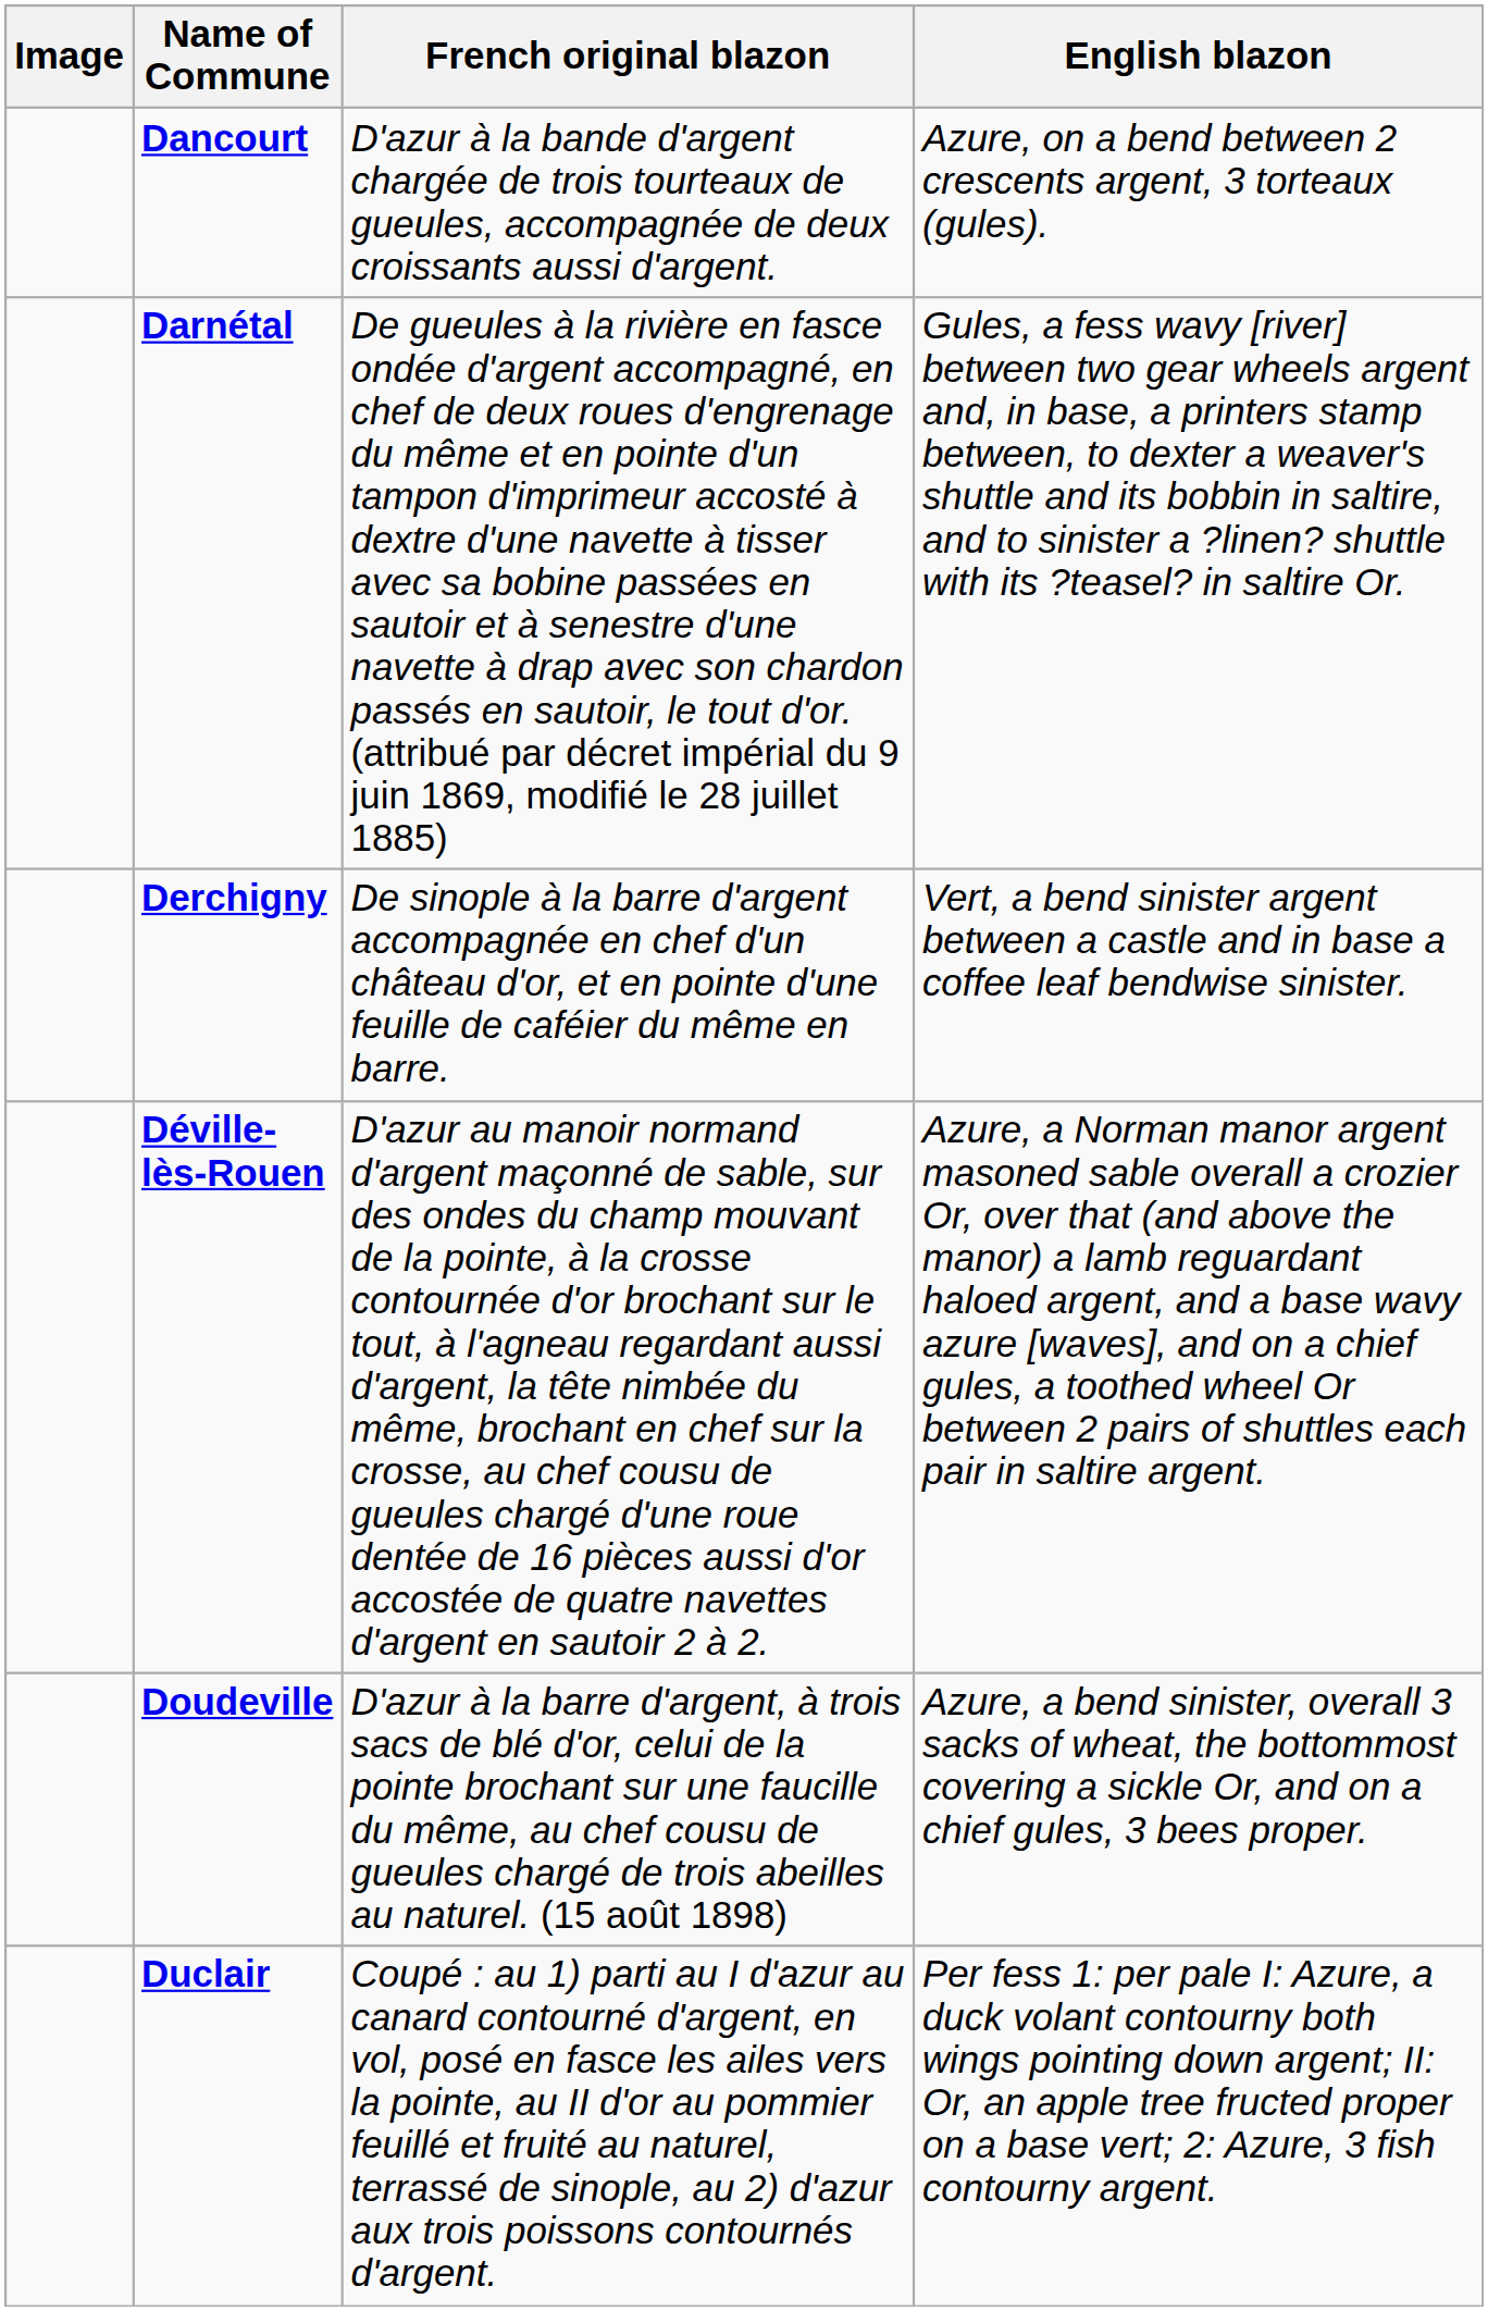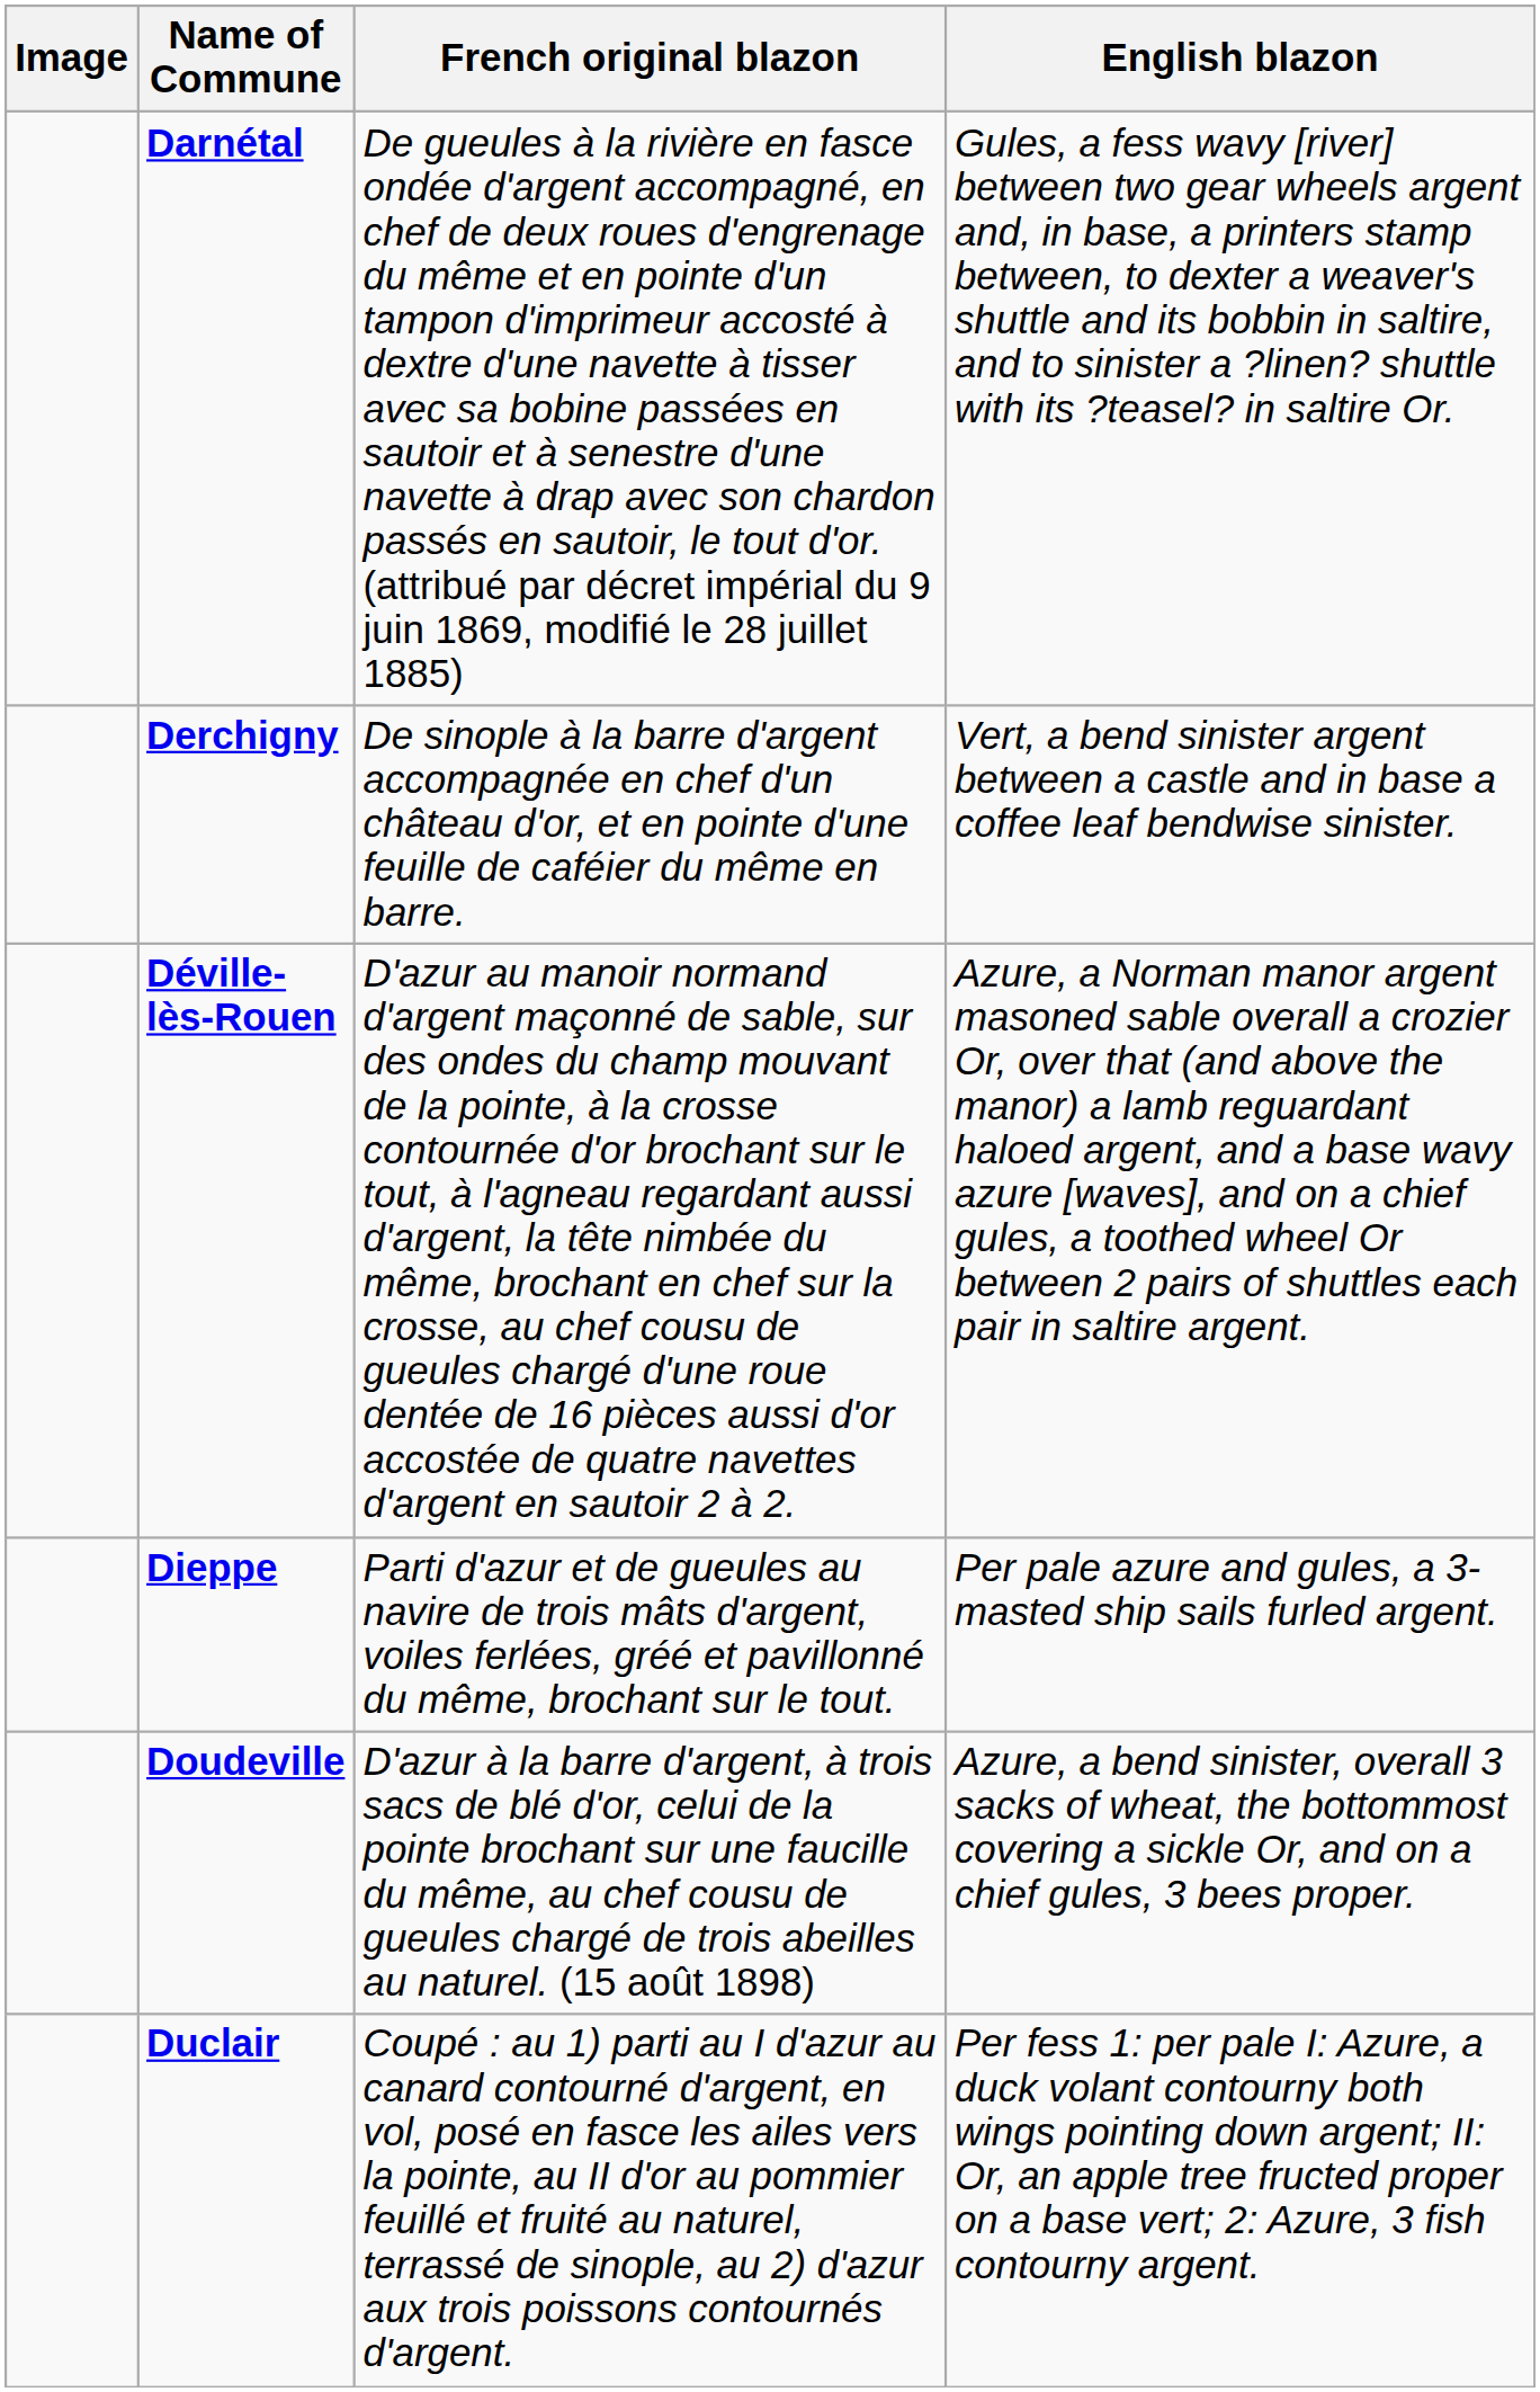 <table class="wikitable" width="100%">
 <tr>
 <th width="110">Image</th>
 <th>Name of Commune</th>
 <th width="40%">French original blazon</th>
 <th width="40%">English blazon</th>
-</tr>
-<tr valign=top>
-<td align=center></td>
-<td><strong><a href='#'>Dancourt</a></strong></td>
-<td><em>D'azur à la bande d'argent chargée de trois tourteaux de gueules, accompagnée de deux croissants aussi d'argent.</em> </td>
-<td><em>Azure, on a bend between 2 crescents argent, 3 torteaux (gules).</em></td>
 </tr>
 <tr valign=top>
 <td align=center></td>
 <td><strong><a href='#'>Darnétal</a></strong></td>
 <td><em>De gueules à la rivière en fasce ondée d'argent accompagné, en chef de deux roues d'engrenage du même et en pointe d'un tampon d'imprimeur accosté à dextre d'une navette à tisser avec sa bobine passées en sautoir et à senestre d'une navette à drap avec son chardon passés en sautoir, le tout d'or.</em>  (attribué par décret impérial du 9 juin 1869, modifié le 28 juillet 1885)</td>
 <td><em>Gules, a fess wavy [river] between two gear wheels argent and, in base, a printers stamp between, to dexter a weaver's shuttle and its bobbin in saltire, and to sinister a ?linen? shuttle with its ?teasel? in saltire Or.</em></td>
 </tr>
 <tr valign=top>
 <td align=center></td>
 <td><strong><a href='#'>Derchigny</a></strong></td>
 <td><em>De sinople à la barre d'argent accompagnée en chef d'un château d'or, et en pointe d'une feuille de caféier du même en barre.</em> </td>
 <td><em>Vert, a bend sinister argent between a castle and in base a coffee leaf bendwise sinister.</em></td>
 </tr>
 <tr valign=top>
 <td align=center></td>
 <td><strong><a href='#'>Déville-lès-Rouen</a></strong></td>
 <td><em>D'azur au manoir normand d'argent maçonné de sable, sur des ondes du champ mouvant de la pointe, à la crosse contournée d'or brochant sur le tout, à l'agneau regardant aussi d'argent, la tête nimbée du même, brochant en chef sur la crosse, au chef cousu de gueules chargé d'une roue dentée de 16 pièces aussi d'or accostée de quatre navettes d'argent en sautoir 2 à 2.</em> </td>
 <td><em>Azure, a Norman manor argent masoned sable overall a crozier Or, over that (and above the manor) a lamb reguardant haloed argent, and a base wavy azure [waves], and on a chief gules, a toothed wheel Or between 2 pairs of shuttles each pair in saltire argent.</em></td>
 </tr>
 <tr valign=top>
 <td align=center></td>
+<td><strong><a href='#'>Dieppe</a></strong></td>
+<td><em>Parti d'azur et de gueules au navire de trois mâts d'argent, voiles ferlées, gréé et pavillonné du même, brochant sur le tout.</em> </td>
+<td><em>Per pale azure and gules, a 3-masted ship sails furled argent.</em></td>
+</tr>
+<tr valign=top>
+<td align=center></td>
 <td><strong><a href='#'>Doudeville</a></strong></td>
 <td><em>D'azur à la barre d'argent, à trois sacs de blé d'or, celui de la pointe brochant sur une faucille du même, au chef cousu de gueules chargé de trois abeilles au naturel.</em>  (15 août 1898)</td>
 <td><em>Azure, a bend sinister, overall 3 sacks of wheat, the bottommost covering a sickle Or, and on a chief gules, 3 bees proper.</em></td>
 </tr>
 <tr valign=top>
 <td align=center></td>
 <td><strong><a href='#'>Duclair</a></strong></td>
 <td><em>Coupé : au 1) parti au I d'azur au canard contourné d'argent, en vol, posé en fasce les ailes vers la pointe, au II d'or au pommier feuillé et fruité au naturel, terrassé de sinople, au 2) d'azur aux trois poissons contournés d'argent.</em> </td>
 <td><em>Per fess 1: per pale I: Azure, a duck volant contourny both wings pointing down argent; II: Or, an apple tree fructed proper on a base vert; 2: Azure, 3 fish contourny argent.</em></td>
 </tr>
 </table>
